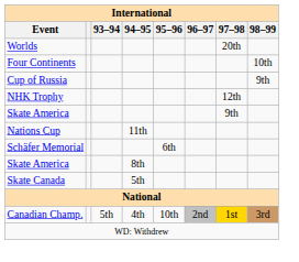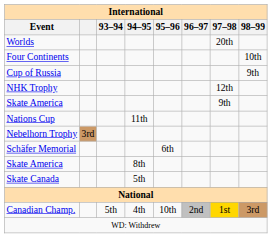 <table class="wikitable" style="text-align:center">
 <tr>
 <th style="background-color: #ffdead; " colspan=8 align=center>International</th>
 </tr>
 <tr>
 <th>Event</th>
 <th></th>
 <th>93–94</th>
 <th>94–95</th>
 <th>95–96</th>
 <th>96–97</th>
 <th>97–98</th>
 <th>98–99</th>
 </tr>
 <tr>
 <td align=left><a href='#'>Worlds</a></td>
 <td></td>
 <td></td>
 <td></td>
 <td></td>
 <td></td>
 <td>20th</td>
 <td></td>
 </tr>
 <tr>
 <td align=left><a href='#'>Four Continents</a></td>
 <td></td>
 <td></td>
 <td></td>
 <td></td>
 <td></td>
 <td></td>
 <td>10th</td>
 </tr>
 <tr>
 <td align=left> <a href='#'>Cup of Russia</a></td>
 <td></td>
 <td></td>
 <td></td>
 <td></td>
 <td></td>
 <td></td>
 <td>9th</td>
 </tr>
 <tr>
 <td align=left> <a href='#'>NHK Trophy</a></td>
 <td></td>
 <td></td>
 <td></td>
 <td></td>
 <td></td>
 <td>12th</td>
 <td></td>
 </tr>
 <tr>
 <td align=left> <a href='#'>Skate America</a></td>
 <td></td>
 <td></td>
 <td></td>
 <td></td>
 <td></td>
 <td>9th</td>
 <td></td>
 </tr>
 <tr>
 <td align=left><a href='#'>Nations Cup</a></td>
 <td></td>
 <td></td>
 <td>11th</td>
 <td></td>
 <td></td>
 <td></td>
 <td></td>
 </tr>
 <tr>
+<td align=left><a href='#'>Nebelhorn Trophy</a></td>
+<td bgcolor=cc9966>3rd</td>
+<td></td>
+<td></td>
+<td></td>
+<td></td>
+<td></td>
+<td></td>
+</tr>
+<tr>
 <td align=left><a href='#'>Schäfer Memorial</a></td>
 <td></td>
 <td></td>
 <td></td>
 <td>6th</td>
 <td></td>
 <td></td>
 <td></td>
 </tr>
 <tr>
 <td align=left><a href='#'>Skate America</a></td>
 <td></td>
 <td></td>
 <td>8th</td>
 <td></td>
 <td></td>
 <td></td>
 <td></td>
 </tr>
 <tr>
 <td align=left><a href='#'>Skate Canada</a></td>
 <td></td>
 <td></td>
 <td>5th</td>
 <td></td>
 <td></td>
 <td></td>
 <td></td>
 </tr>
 <tr>
 <th style="background-color: #ffdead; " colspan=8 align=center>National</th>
 </tr>
 <tr>
 <td align=left><a href='#'>Canadian Champ.</a></td>
 <td></td>
 <td>5th</td>
 <td>4th</td>
 <td>10th</td>
 <td bgcolor=silver>2nd</td>
 <td bgcolor=gold>1st</td>
 <td bgcolor=cc9966>3rd</td>
 </tr>
 <tr>
 <td colspan=8 align=center><small> WD: Withdrew </small></td>
 </tr>
 </table>
